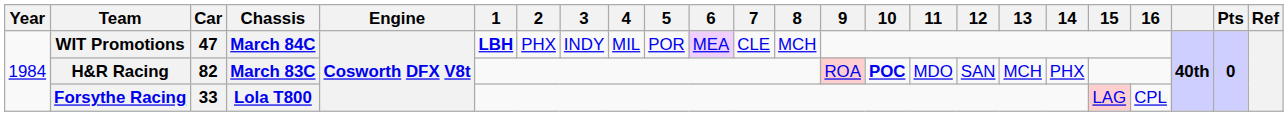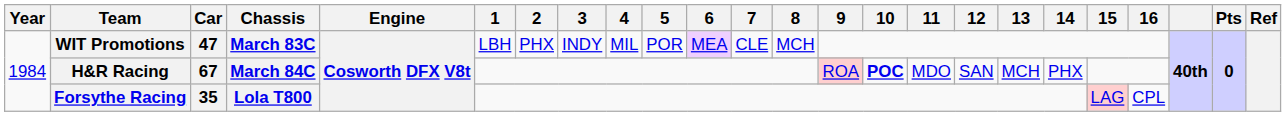 <table class="wikitable" style="text-align:center; font-size:85%">
 <tr>
 <th>Year</th>
 <th>Team</th>
 <th>Car</th>
 <th>Chassis</th>
 <th>Engine</th>
 <th>1</th>
 <th>2</th>
 <th>3</th>
 <th>4</th>
 <th>5</th>
 <th>6</th>
 <th>7</th>
 <th>8</th>
 <th>9</th>
 <th>10</th>
 <th>11</th>
 <th>12</th>
 <th>13</th>
 <th>14</th>
 <th>15</th>
 <th>16</th>
 <th></th>
 <th>Pts</th>
 <th>Ref</th>
 </tr>
 <tr>
 <td rowspan=3><a href='#'>1984</a></td>
 <th nowrap>WIT Promotions</th>
 <th>47</th>
-<th nowrap><a href='#'>March 84C</a></th>
+<th nowrap><a href='#'>March 83C</a></th>
 <th rowspan=3 nowrap><a href='#'>Cosworth</a> <a href='#'>DFX</a> <a href='#'>V8</a><a href='#'>t</a></th>
-<td><strong><a href='#'>LBH</a></strong></td>
+<td><a href='#'>LBH</a></td>
 <td><a href='#'>PHX</a></td>
 <td><a href='#'>INDY</a></td>
 <td><a href='#'>MIL</a></td>
 <td><a href='#'>POR</a></td>
 <td style="background:#EFCFFF;"><a href='#'>MEA</a><br></td>
 <td><a href='#'>CLE</a></td>
 <td><a href='#'>MCH</a></td>
 <td colspan=8></td>
 <th rowspan=3 style="background:#cfcfff;">40th</th>
 <th rowspan=3 style="background:#cfcfff;">0</th>
 <th rowspan=3></th>
 </tr>
 <tr>
 <th nowrap>H&R Racing</th>
-<th>82</th>
-<th nowrap><a href='#'>March 83C</a></th>
+<th>67</th>
+<th nowrap><a href='#'>March 84C</a></th>
 <td colspan=8></td>
 <td style="background:#FFCFCF;"><a href='#'>ROA</a><br></td>
 <td><strong><a href='#'>POC</a></strong></td>
 <td><a href='#'>MDO</a></td>
 <td><a href='#'>SAN</a></td>
 <td><a href='#'>MCH</a></td>
 <td><a href='#'>PHX</a></td>
 <td colspan=2></td>
 </tr>
 <tr>
 <th nowrap><a href='#'>Forsythe Racing</a></th>
-<th>33</th>
+<th>35</th>
 <th nowrap><a href='#'>Lola T800</a></th>
 <td colspan=14></td>
 <td style="background:#FFCFCF;"><a href='#'>LAG</a><br></td>
 <td><a href='#'>CPL</a></td>
 </tr>
 </table>
